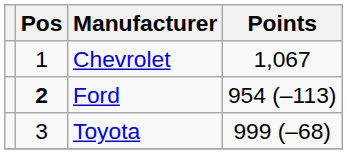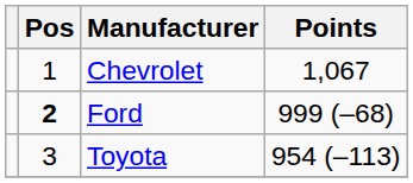 <table class="wikitable" style="font-size: 95%;">
 <tr>
 <th></th>
 <th>Pos</th>
 <th>Manufacturer</th>
 <th>Points</th>
 </tr>
 <tr>
 <td align="left"></td>
 <td style="text-align:center;">1</td>
 <td><a href='#'>Chevrolet</a></td>
 <td style="text-align:center;">1,067</td>
 </tr>
 <tr>
 <td align="left"></td>
 <td style="text-align:center;"><strong>2</strong></td>
 <td><a href='#'>Ford</a></td>
-<td style="text-align:center;">954 (–113)</td>
+<td style="text-align:center;">999 (–68)</td>
 </tr>
 <tr>
 <td align="left"></td>
 <td style="text-align:center;">3</td>
 <td><a href='#'>Toyota</a></td>
-<td style="text-align:center;">999 (–68)</td>
+<td style="text-align:center;">954 (–113)</td>
 </tr>
 <tr class="sortbottom">
 </tr>
 </table>
